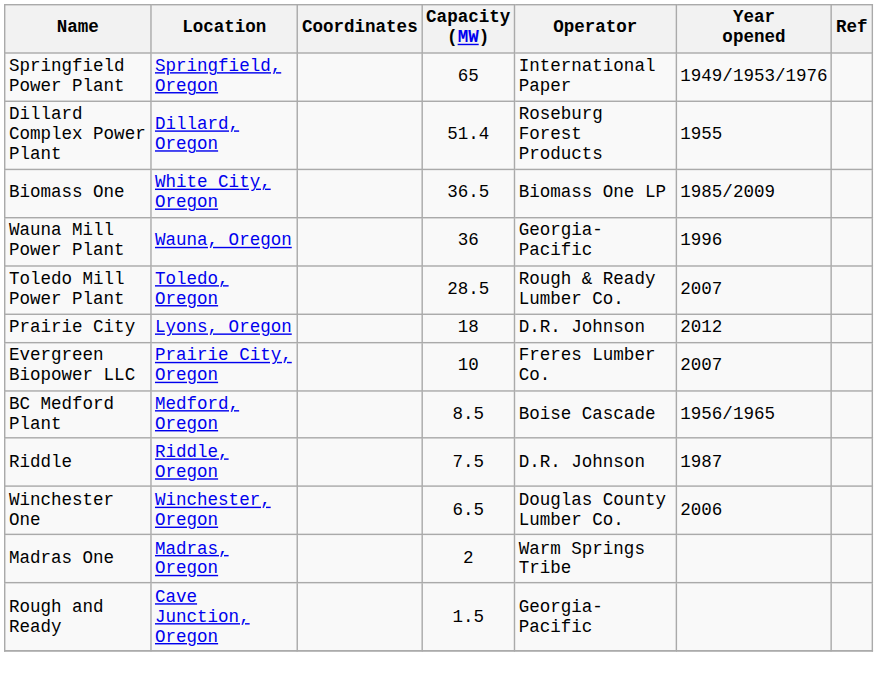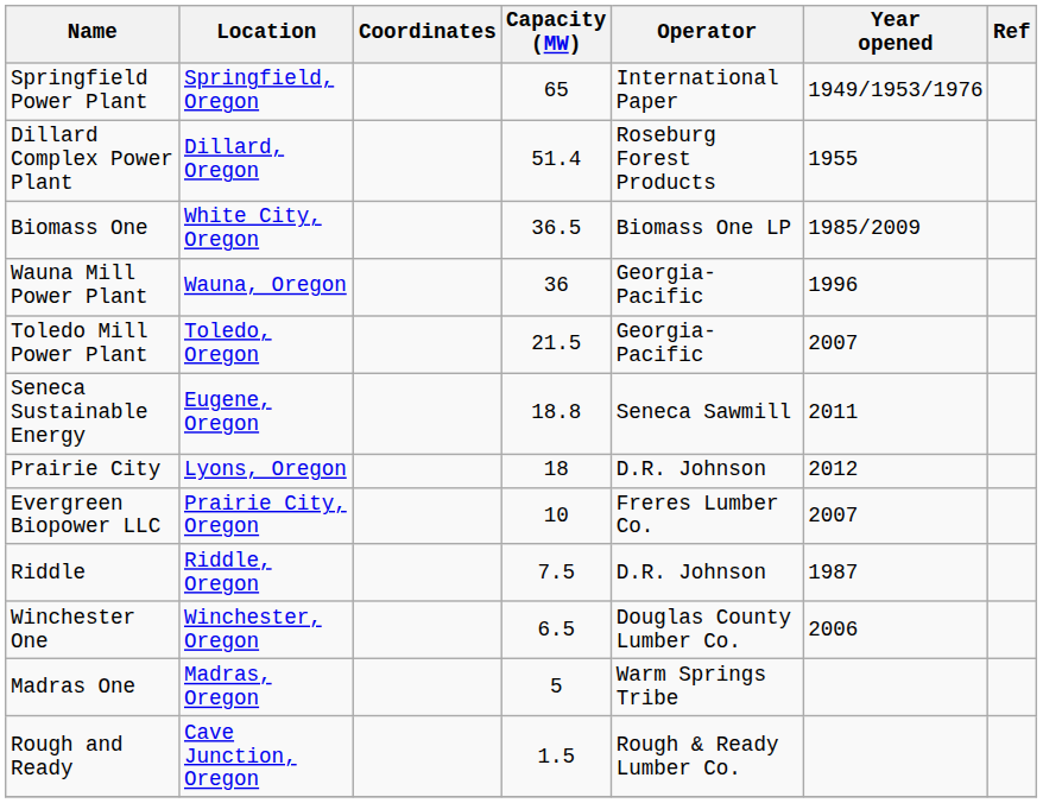 <table class="wikitable sortable" style="font-size:95%;">
 <tr>
 <th>Name</th>
 <th>Location</th>
 <th>Coordinates</th>
 <th>Capacity<br>(<a href='#'>MW</a>)</th>
 <th>Operator</th>
 <th>Year<br>opened</th>
 <th>Ref</th>
 </tr>
 <tr>
 <td>Springfield Power Plant</td>
 <td><a href='#'>Springfield, Oregon</a></td>
 <td></td>
 <td align="center">65</td>
 <td>International Paper</td>
 <td>1949/1953/1976</td>
 <td></td>
 </tr>
 <tr>
 <td>Dillard Complex Power Plant</td>
 <td><a href='#'>Dillard, Oregon</a></td>
 <td></td>
 <td align="center">51.4</td>
 <td>Roseburg Forest Products</td>
 <td>1955</td>
 <td></td>
 </tr>
 <tr>
 <td>Biomass One</td>
 <td><a href='#'>White City, Oregon</a></td>
 <td></td>
 <td align="center">36.5</td>
 <td>Biomass One LP</td>
 <td>1985/2009</td>
 <td></td>
 </tr>
 <tr>
 <td>Wauna Mill Power Plant</td>
 <td><a href='#'>Wauna, Oregon</a></td>
 <td></td>
 <td align="center">36</td>
 <td>Georgia-Pacific</td>
 <td>1996</td>
 <td></td>
 </tr>
 <tr>
 <td>Toledo Mill Power Plant</td>
 <td><a href='#'>Toledo, Oregon</a></td>
 <td></td>
-<td align="center">28.5</td>
-<td>Rough & Ready Lumber Co.</td>
+<td align="center">21.5</td>
+<td>Georgia-Pacific</td>
 <td>2007</td>
+<td></td>
+</tr>
+<tr>
+<td>Seneca Sustainable Energy</td>
+<td><a href='#'>Eugene, Oregon</a></td>
+<td></td>
+<td align="center">18.8</td>
+<td>Seneca Sawmill</td>
+<td>2011</td>
 <td></td>
 </tr>
 <tr>
 <td>Prairie City</td>
 <td><a href='#'>Lyons, Oregon</a></td>
 <td></td>
 <td align="center">18</td>
 <td>D.R. Johnson</td>
 <td>2012</td>
 <td></td>
 </tr>
 <tr>
 <td>Evergreen Biopower LLC</td>
 <td><a href='#'>Prairie City, Oregon</a></td>
 <td></td>
 <td align="center">10</td>
 <td>Freres Lumber Co.</td>
 <td>2007</td>
-<td></td>
-</tr>
-<tr>
-<td>BC Medford Plant</td>
-<td><a href='#'>Medford, Oregon</a></td>
-<td></td>
-<td align="center">8.5</td>
-<td>Boise Cascade</td>
-<td>1956/1965</td>
 <td></td>
 </tr>
 <tr>
 <td>Riddle</td>
 <td><a href='#'>Riddle, Oregon</a></td>
 <td></td>
 <td align="center">7.5</td>
 <td>D.R. Johnson</td>
 <td>1987</td>
 <td></td>
 </tr>
 <tr>
 <td>Winchester One</td>
 <td><a href='#'>Winchester, Oregon</a></td>
 <td></td>
 <td align="center">6.5</td>
 <td>Douglas County Lumber Co.</td>
 <td>2006</td>
 <td></td>
 </tr>
 <tr>
 <td>Madras One</td>
 <td><a href='#'>Madras, Oregon</a></td>
 <td></td>
-<td align="center">2</td>
+<td align="center">5</td>
 <td>Warm Springs Tribe</td>
 <td></td>
 <td></td>
 </tr>
 <tr>
 <td>Rough and Ready</td>
 <td><a href='#'>Cave Junction, Oregon</a></td>
 <td></td>
 <td align="center">1.5</td>
-<td>Georgia-Pacific</td>
+<td>Rough & Ready Lumber Co.</td>
 <td></td>
 <td></td>
 </tr>
 <tr>
 </tr>
 </table>
